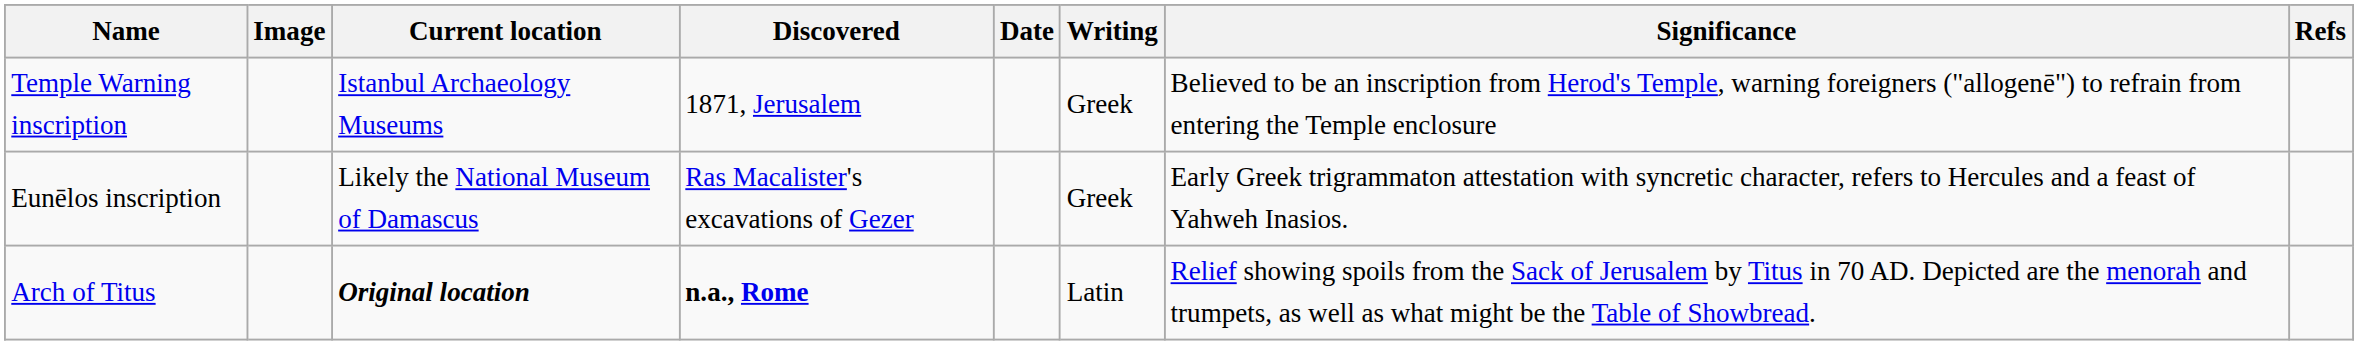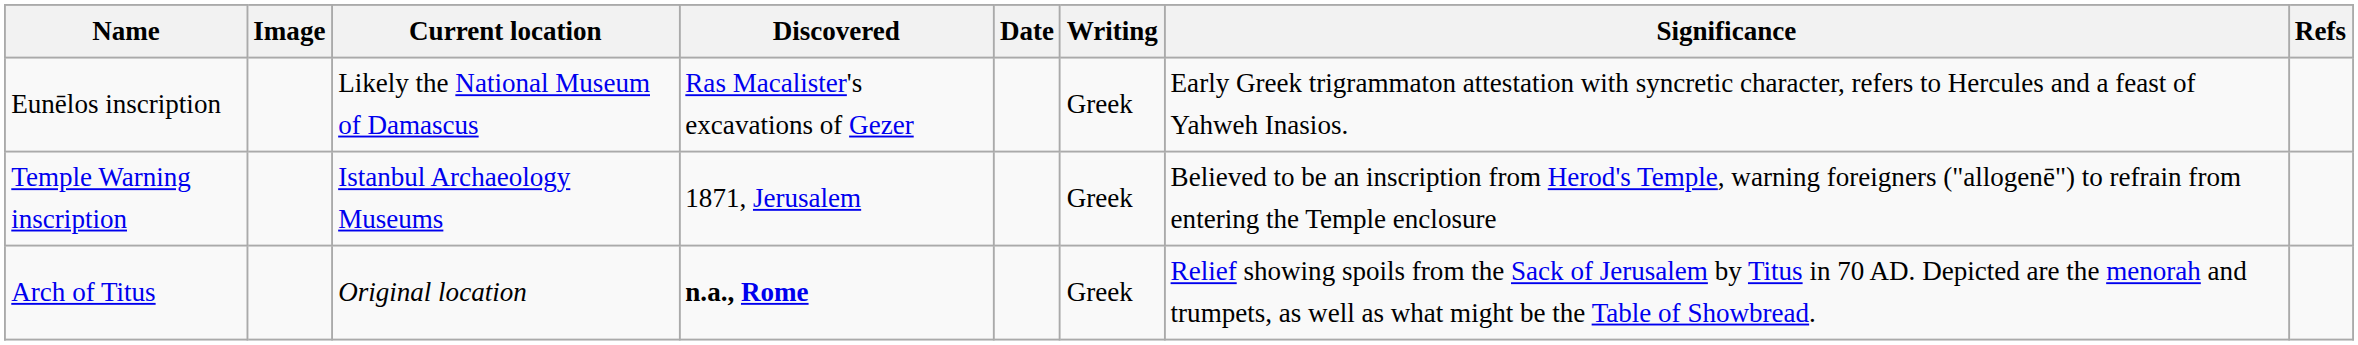 <table class="wikitable sortable" style="font-size:90%; border:0px;text-align:left;line-height:150%;">
 <tr>
 <th>Name</th>
 <th class="unsortable">Image</th>
 <th Current location>Current location</th>
 <th>Discovered</th>
 <th>Date</th>
 <th>Writing</th>
 <th class="unsortable">Significance</th>
 <th class="unsortable">Refs</th>
 </tr>
 <tr>
+<td>Eunēlos inscription</td>
+<td></td>
+<td>Likely the <a href='#'>National Museum of Damascus</a></td>
+<td><a href='#'>Ras Macalister</a>'s excavations of <a href='#'>Gezer</a></td>
+<td></td>
+<td>Greek</td>
+<td>Early Greek trigrammaton attestation with syncretic character, refers to Hercules and a feast of Yahweh Inasios.</td>
+<td></td>
+</tr>
+<tr>
 <td><a href='#'>Temple Warning inscription</a></td>
 <td></td>
 <td><a href='#'>Istanbul Archaeology Museums</a></td>
 <td>1871, <a href='#'>Jerusalem</a></td>
 <td></td>
 <td>Greek</td>
 <td>Believed to be an inscription from <a href='#'>Herod's Temple</a>, warning foreigners ("allogenē") to refrain from entering the Temple enclosure</td>
 <td></td>
 </tr>
 <tr>
-<td>Eunēlos inscription</td>
+<td><a href='#'>Arch of Titus</a></td>
 <td></td>
-<td>Likely the <a href='#'>National Museum of Damascus</a></td>
-<td><a href='#'>Ras Macalister</a>'s excavations of <a href='#'>Gezer</a></td>
+<td><em>Original location</em></td>
+<td><strong>n.a., <a href='#'>Rome</a></strong></td>
 <td></td>
 <td>Greek</td>
-<td>Early Greek trigrammaton attestation with syncretic character, refers to Hercules and a feast of Yahweh Inasios.</td>
-<td></td>
-</tr>
-<tr>
-<td><a href='#'>Arch of Titus</a></td>
-<td></td>
-<td><strong><em>Original location</em></strong></td>
-<td><strong>n.a., <a href='#'>Rome</a></strong></td>
-<td></td>
-<td>Latin</td>
 <td><a href='#'>Relief</a> showing spoils from the <a href='#'>Sack of Jerusalem</a> by <a href='#'>Titus</a> in 70 AD. Depicted are the <a href='#'>menorah</a> and trumpets, as well as what might be the <a href='#'>Table of Showbread</a>.</td>
 <td></td>
 </tr>
 <tr>
 </tr>
 <tr>
 </tr>
 </table>
